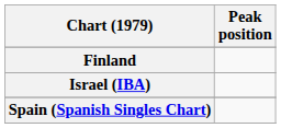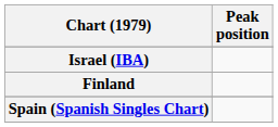 <table class="wikitable sortable plainrowheaders">
 <tr>
 <th scope="col">Chart (1979)</th>
 <th scope="col">Peak<br>position</th>
 </tr>
 <tr>
 </tr>
 <tr>
 </tr>
 <tr>
-<th scope="row">Finland</th>
+<th scope="row">Israel (<a href='#'>IBA</a>)</th>
 <td></td>
 </tr>
 <tr>
 </tr>
 <tr>
-<th scope="row">Israel (<a href='#'>IBA</a>)</th>
+<th scope="row">Finland</th>
 <td></td>
 </tr>
 <tr>
 </tr>
 <tr>
 </tr>
 <tr>
 </tr>
 <tr>
 <th scope="row">Spain (<a href='#'>Spanish Singles Chart</a>)</th>
 <td></td>
 </tr>
 <tr>
 </tr>
 <tr>
 </tr>
 <tr>
 </tr>
 <tr>
 </tr>
 </table>
